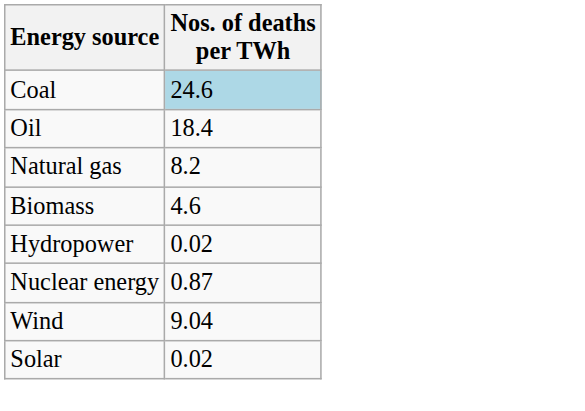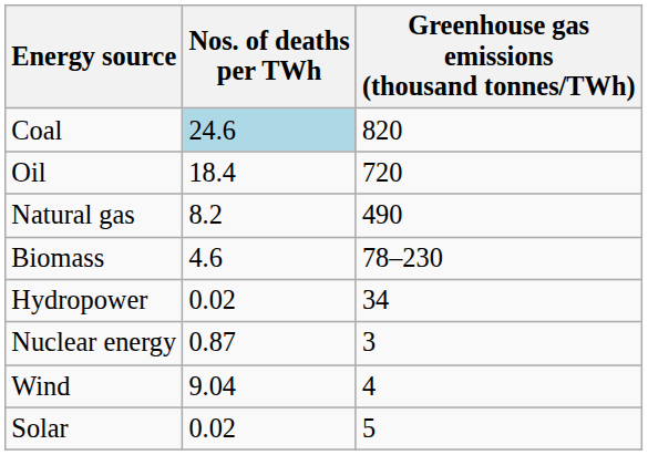 <table class=wikitable>
 <tr>
 <th>Energy source</th>
 <th>Nos. of deaths<br>per TWh</th>
+<th>Greenhouse gas<br>emissions<br>(thousand tonnes/TWh)</th>
 </tr>
 <tr>
 <td>Coal</td>
 <td style="background: lightblue;">24.6</td>
+<td>820</td>
 </tr>
 <tr>
 <td>Oil</td>
 <td>18.4</td>
+<td>720</td>
 </tr>
 <tr>
 <td>Natural gas</td>
 <td>8.2</td>
+<td>490</td>
 </tr>
 <tr>
 <td>Biomass</td>
 <td>4.6</td>
+<td>78–230</td>
 </tr>
 <tr>
 <td>Hydropower</td>
 <td>0.02</td>
+<td>34</td>
 </tr>
 <tr>
 <td>Nuclear energy</td>
 <td>0.87</td>
+<td>3</td>
 </tr>
 <tr>
 <td>Wind</td>
 <td>9.04</td>
+<td>4</td>
 </tr>
 <tr>
 <td>Solar</td>
 <td>0.02</td>
+<td>5</td>
 </tr>
 </table>
